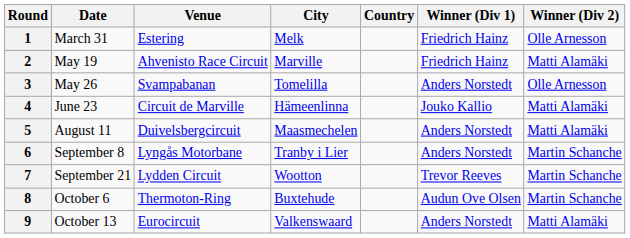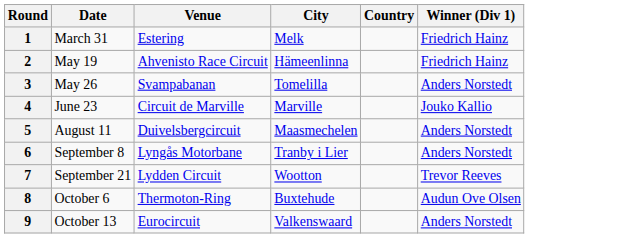 <table class="wikitable" style="font-size: 85%;">
 <tr>
 <th>Round</th>
 <th>Date</th>
 <th>Venue</th>
 <th>City</th>
 <th>Country</th>
 <th>Winner (Div 1)</th>
-<th>Winner (Div 2)</th>
 </tr>
 <tr>
 <th>1</th>
 <td>March 31</td>
 <td><a href='#'>Estering</a></td>
 <td><a href='#'>Melk</a></td>
 <td></td>
 <td> <a href='#'>Friedrich Hainz</a></td>
-<td> <a href='#'>Olle Arnesson</a></td>
 </tr>
 <tr>
 <th>2</th>
 <td>May 19</td>
 <td><a href='#'>Ahvenisto Race Circuit</a></td>
-<td><a href='#'>Marville</a></td>
+<td><a href='#'>Hämeenlinna</a></td>
 <td></td>
 <td> <a href='#'>Friedrich Hainz</a></td>
-<td> <a href='#'>Matti Alamäki</a></td>
 </tr>
 <tr>
 <th>3</th>
 <td>May 26</td>
 <td><a href='#'>Svampabanan</a></td>
 <td><a href='#'>Tomelilla</a></td>
 <td></td>
 <td> <a href='#'>Anders Norstedt</a></td>
-<td> <a href='#'>Olle Arnesson</a></td>
 </tr>
 <tr>
 <th>4</th>
 <td>June 23</td>
 <td><a href='#'>Circuit de Marville</a></td>
-<td><a href='#'>Hämeenlinna</a></td>
+<td><a href='#'>Marville</a></td>
 <td></td>
 <td> <a href='#'>Jouko Kallio</a></td>
-<td> <a href='#'>Matti Alamäki</a></td>
 </tr>
 <tr>
 <th>5</th>
 <td>August 11</td>
 <td><a href='#'>Duivelsbergcircuit</a></td>
 <td><a href='#'>Maasmechelen</a></td>
 <td></td>
 <td> <a href='#'>Anders Norstedt</a></td>
-<td> <a href='#'>Matti Alamäki</a></td>
 </tr>
 <tr>
 <th>6</th>
 <td>September 8</td>
 <td><a href='#'>Lyngås Motorbane</a></td>
 <td><a href='#'>Tranby i Lier</a></td>
 <td></td>
 <td> <a href='#'>Anders Norstedt</a></td>
-<td> <a href='#'>Martin Schanche</a></td>
 </tr>
 <tr>
 <th>7</th>
 <td>September 21</td>
 <td><a href='#'>Lydden Circuit</a></td>
 <td><a href='#'>Wootton</a></td>
 <td></td>
 <td> <a href='#'>Trevor Reeves</a></td>
-<td> <a href='#'>Martin Schanche</a></td>
 </tr>
 <tr>
 <th>8</th>
 <td>October 6</td>
 <td><a href='#'>Thermoton-Ring</a></td>
 <td><a href='#'>Buxtehude</a></td>
 <td></td>
 <td> <a href='#'>Audun Ove Olsen</a></td>
-<td> <a href='#'>Martin Schanche</a></td>
 </tr>
 <tr>
 <th>9</th>
 <td>October 13</td>
 <td><a href='#'>Eurocircuit</a></td>
 <td><a href='#'>Valkenswaard</a></td>
 <td></td>
 <td> <a href='#'>Anders Norstedt</a></td>
-<td> <a href='#'>Matti Alamäki</a></td>
 </tr>
 </table>
